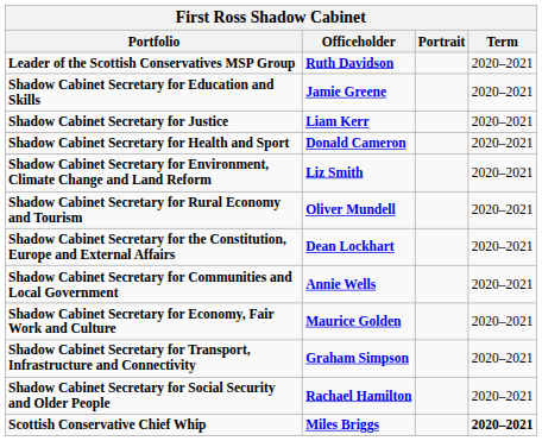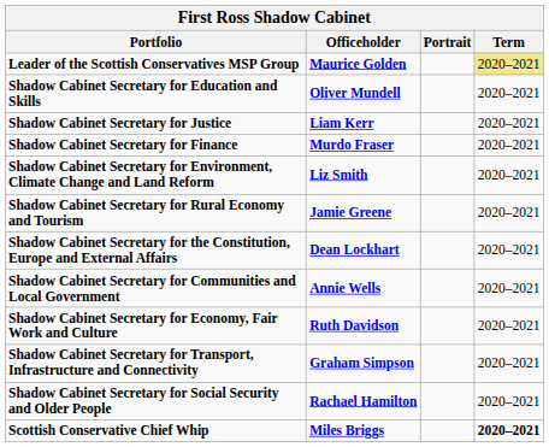 <table class="wikitable">
 <tr>
 <th colspan="4"><strong><big>First Ross Shadow Cabinet</big></strong></th>
 </tr>
 <tr>
 <th style="width: 340px">Portfolio</th>
 <th>Officeholder</th>
 <th>Portrait</th>
 <th>Term</th>
 </tr>
 <tr>
 <td><strong>Leader of the Scottish Conservatives MSP Group</strong></td>
-<td><strong><a href='#'>Ruth Davidson</a></strong> </td>
+<td><strong><a href='#'>Maurice Golden</a></strong> </td>
 <td></td>
-<td>2020–2021</td>
+<td style="background: khaki;">2020–2021</td>
 </tr>
 <tr>
 <td><strong>Shadow Cabinet Secretary for Education and Skills</strong></td>
-<td><strong><a href='#'>Jamie Greene</a></strong> </td>
+<td><strong><a href='#'>Oliver Mundell</a></strong> </td>
 <td></td>
 <td>2020–2021</td>
 </tr>
 <tr>
 <td><strong>Shadow Cabinet Secretary for Justice</strong></td>
 <td><strong><a href='#'>Liam Kerr</a></strong> </td>
 <td></td>
 <td>2020–2021</td>
 </tr>
 <tr>
-<td><strong>Shadow Cabinet Secretary for Health and Sport</strong></td>
-<td><a href='#'><strong>Donald Cameron</strong></a> </td>
+<td><strong>Shadow Cabinet Secretary for Finance</strong></td>
+<td><strong><a href='#'>Murdo Fraser</a></strong> </td>
 <td></td>
 <td>2020–2021</td>
 </tr>
 <tr>
 <td><strong>Shadow Cabinet Secretary for Environment, Climate Change and Land Reform</strong></td>
 <td><a href='#'><strong>Liz Smith</strong></a> </td>
 <td></td>
 <td>2020–2021</td>
 </tr>
 <tr>
 <td><strong>Shadow Cabinet Secretary for Rural Economy and Tourism</strong></td>
-<td><strong><a href='#'>Oliver Mundell</a></strong> </td>
+<td><strong><a href='#'>Jamie Greene</a></strong> </td>
 <td></td>
 <td>2020–2021</td>
 </tr>
 <tr>
 <td><strong>Shadow Cabinet Secretary for the Constitution, Europe and External Affairs</strong></td>
 <td><strong><a href='#'>Dean Lockhart</a></strong> </td>
 <td></td>
 <td>2020–2021</td>
 </tr>
 <tr>
 <td><strong>Shadow Cabinet Secretary for Communities and Local Government</strong></td>
 <td><a href='#'><strong>Annie Wells</strong></a> </td>
 <td></td>
 <td>2020–2021</td>
 </tr>
 <tr>
 <td><strong>Shadow Cabinet Secretary for Economy, Fair Work and Culture</strong></td>
-<td><strong><a href='#'>Maurice Golden</a></strong> </td>
+<td><strong><a href='#'>Ruth Davidson</a></strong> </td>
 <td></td>
 <td>2020–2021</td>
 </tr>
 <tr>
 <td><strong>Shadow Cabinet Secretary for Transport, Infrastructure and Connectivity</strong></td>
 <td><a href='#'><strong>Graham Simpson</strong></a> </td>
 <td></td>
 <td>2020–2021</td>
 </tr>
 <tr>
 <td><strong>Shadow Cabinet Secretary for Social Security and Older People</strong></td>
 <td><strong><a href='#'>Rachael Hamilton</a></strong> </td>
 <td></td>
 <td>2020–2021</td>
 </tr>
 <tr>
 <td><strong>Scottish Conservative Chief Whip</strong></td>
 <td><strong><a href='#'>Miles Briggs</a></strong> </td>
 <td></td>
 <td><strong>2020–2021</strong></td>
 </tr>
 </table>
